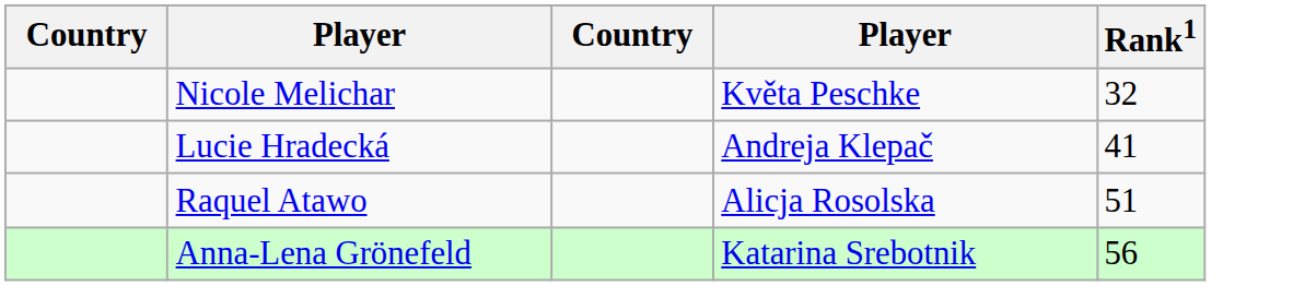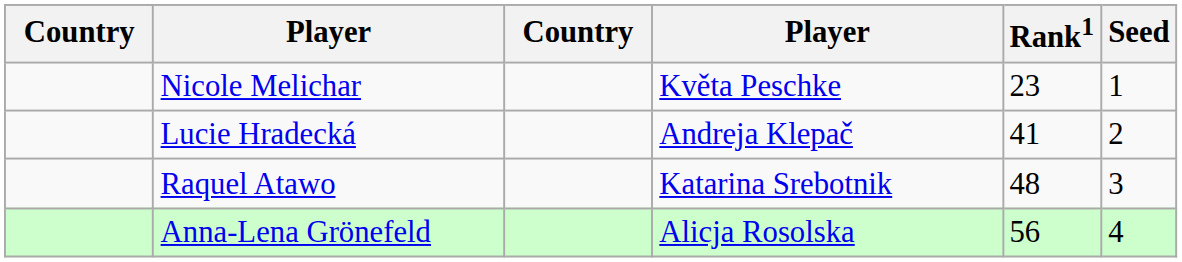 <table class="sortable wikitable">
 <tr>
 <th width="70">Country</th>
 <th width="175">Player</th>
 <th width="70">Country</th>
 <th width="175">Player</th>
 <th>Rank<sup>1</sup></th>
+<th>Seed</th>
 </tr>
 <tr>
 <td></td>
 <td><a href='#'>Nicole Melichar</a></td>
 <td></td>
 <td><a href='#'>Květa Peschke</a></td>
-<td>32</td>
+<td>23</td>
+<td>1</td>
 </tr>
 <tr>
 <td></td>
 <td><a href='#'>Lucie Hradecká</a></td>
 <td></td>
 <td><a href='#'>Andreja Klepač</a></td>
 <td>41</td>
+<td>2</td>
 </tr>
 <tr>
 <td></td>
 <td><a href='#'>Raquel Atawo</a></td>
 <td></td>
-<td><a href='#'>Alicja Rosolska</a></td>
-<td>51</td>
+<td><a href='#'>Katarina Srebotnik</a></td>
+<td>48</td>
+<td>3</td>
 </tr>
 <tr style="background:#cfc;">
 <td></td>
 <td><a href='#'>Anna-Lena Grönefeld</a></td>
 <td></td>
-<td><a href='#'>Katarina Srebotnik</a></td>
+<td><a href='#'>Alicja Rosolska</a></td>
 <td>56</td>
+<td>4</td>
 </tr>
 </table>
